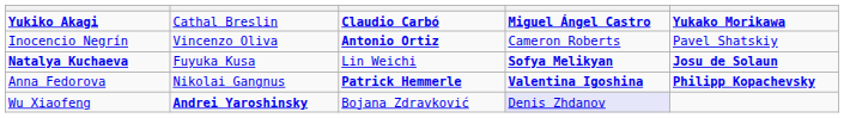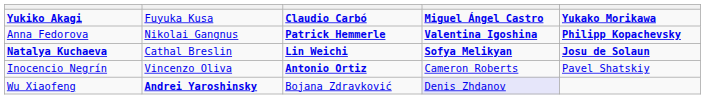 <table class="wikitable">
 <tr>
 <th width=200px></th>
 <th width=200px></th>
 <th width=200px></th>
 <th width=200px></th>
 <th width=200px></th>
 </tr>
 <tr>
 <td> <strong><a href='#'>Yukiko Akagi</a></strong></td>
-<td> <a href='#'>Cathal Breslin</a></td>
+<td> <a href='#'>Fuyuka Kusa</a></td>
 <td> <strong><a href='#'>Claudio Carbó</a></strong></td>
 <td> <strong><a href='#'>Miguel Ángel Castro</a></strong></td>
 <td> <strong><a href='#'>Yukako Morikawa</a></strong></td>
+</tr>
+<tr>
+<td> <a href='#'>Anna Fedorova</a></td>
+<td> <a href='#'>Nikolai Gangnus</a></td>
+<td> <strong><a href='#'>Patrick Hemmerle</a></strong></td>
+<td> <strong><a href='#'>Valentina Igoshina</a></strong></td>
+<td> <strong><a href='#'>Philipp Kopachevsky</a></strong></td>
+</tr>
+<tr>
+<td> <strong><a href='#'>Natalya Kuchaeva</a></strong></td>
+<td> <a href='#'>Cathal Breslin</a></td>
+<td><strong> <a href='#'>Lin Weichi</a></strong></td>
+<td> <strong><a href='#'>Sofya Melikyan</a></strong></td>
+<td> <strong><a href='#'>Josu de Solaun</a></strong></td>
 </tr>
 <tr>
 <td> <a href='#'>Inocencio Negrín</a></td>
 <td> <a href='#'>Vincenzo Oliva</a></td>
 <td> <strong><a href='#'>Antonio Ortiz</a></strong></td>
 <td> <a href='#'>Cameron Roberts</a></td>
 <td> <a href='#'>Pavel Shatskiy</a></td>
 </tr>
 <tr>
-<td> <strong><a href='#'>Natalya Kuchaeva</a></strong></td>
-<td> <a href='#'>Fuyuka Kusa</a></td>
-<td> <a href='#'>Lin Weichi</a></td>
-<td> <strong><a href='#'>Sofya Melikyan</a></strong></td>
-<td> <strong><a href='#'>Josu de Solaun</a></strong></td>
-</tr>
-<tr>
-<td> <a href='#'>Anna Fedorova</a></td>
-<td> <a href='#'>Nikolai Gangnus</a></td>
-<td> <strong><a href='#'>Patrick Hemmerle</a></strong></td>
-<td> <strong><a href='#'>Valentina Igoshina</a></strong></td>
-<td> <strong><a href='#'>Philipp Kopachevsky</a></strong></td>
-</tr>
-<tr>
 <td> <a href='#'>Wu Xiaofeng</a></td>
 <td> <strong><a href='#'>Andrei Yaroshinsky</a></strong></td>
 <td> <a href='#'>Bojana Zdravković</a></td>
 <td style="background: lavender;"> <a href='#'>Denis Zhdanov</a></td>
 </tr>
 </table>
